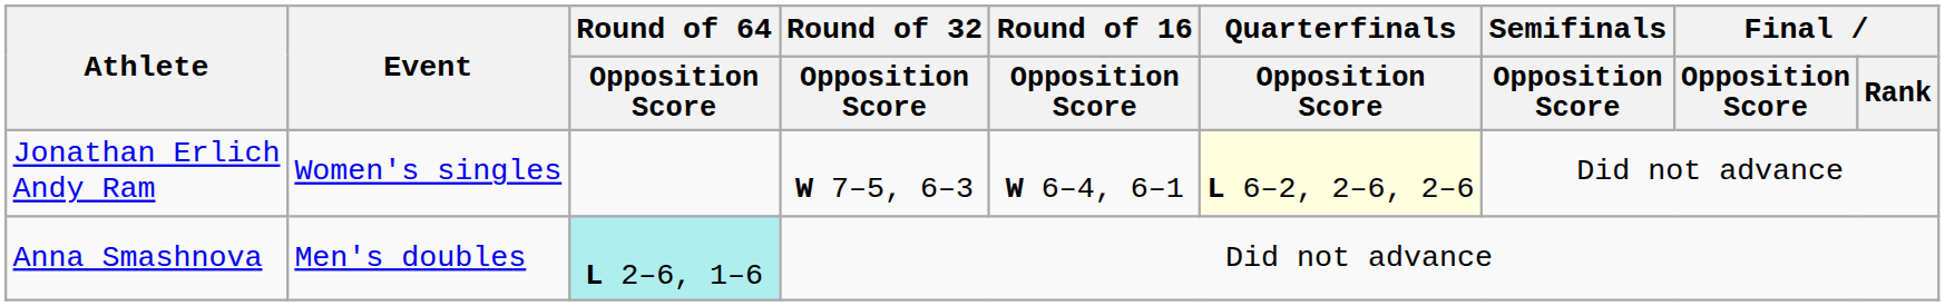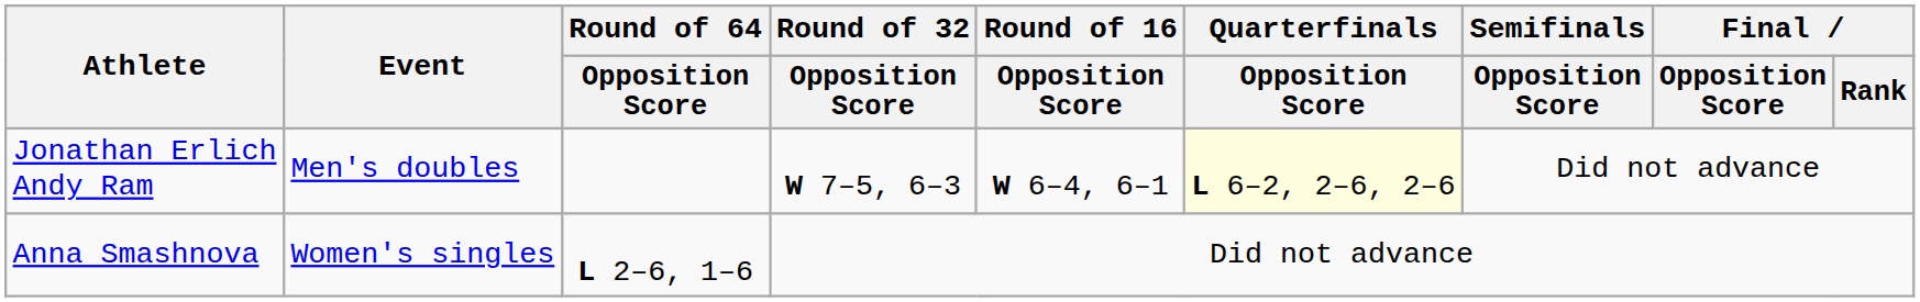 <table class=wikitable style="font-size:90%">
 <tr>
 <th rowspan="2">Athlete</th>
 <th rowspan="2">Event</th>
 <th>Round of 64</th>
 <th>Round of 32</th>
 <th>Round of 16</th>
 <th>Quarterfinals</th>
 <th>Semifinals</th>
 <th colspan=2>Final / </th>
 </tr>
 <tr style="font-size:95%">
 <th>Opposition<br>Score</th>
 <th>Opposition<br>Score</th>
 <th>Opposition<br>Score</th>
 <th>Opposition<br>Score</th>
 <th>Opposition<br>Score</th>
 <th>Opposition<br>Score</th>
 <th>Rank</th>
 </tr>
 <tr align=center>
 <td align=left><a href='#'>Jonathan Erlich</a><br><a href='#'>Andy Ram</a></td>
-<td align=left><a href='#'>Women's singles</a></td>
+<td align=left><a href='#'>Men's doubles</a></td>
 <td></td>
 <td><br><strong>W</strong> 7–5, 6–3</td>
 <td><br><strong>W</strong> 6–4, 6–1</td>
 <td style="background: lightyellow;"><br><strong>L</strong> 6–2, 2–6, 2–6</td>
 <td colspan=3>Did not advance</td>
 </tr>
 <tr align=center>
 <td align=left><a href='#'>Anna Smashnova</a></td>
-<td align=left><a href='#'>Men's doubles</a></td>
-<td style="background: paleturquoise;"><br><strong>L</strong> 2–6, 1–6</td>
+<td align=left><a href='#'>Women's singles</a></td>
+<td><br><strong>L</strong> 2–6, 1–6</td>
 <td colspan=6>Did not advance</td>
 </tr>
 </table>
